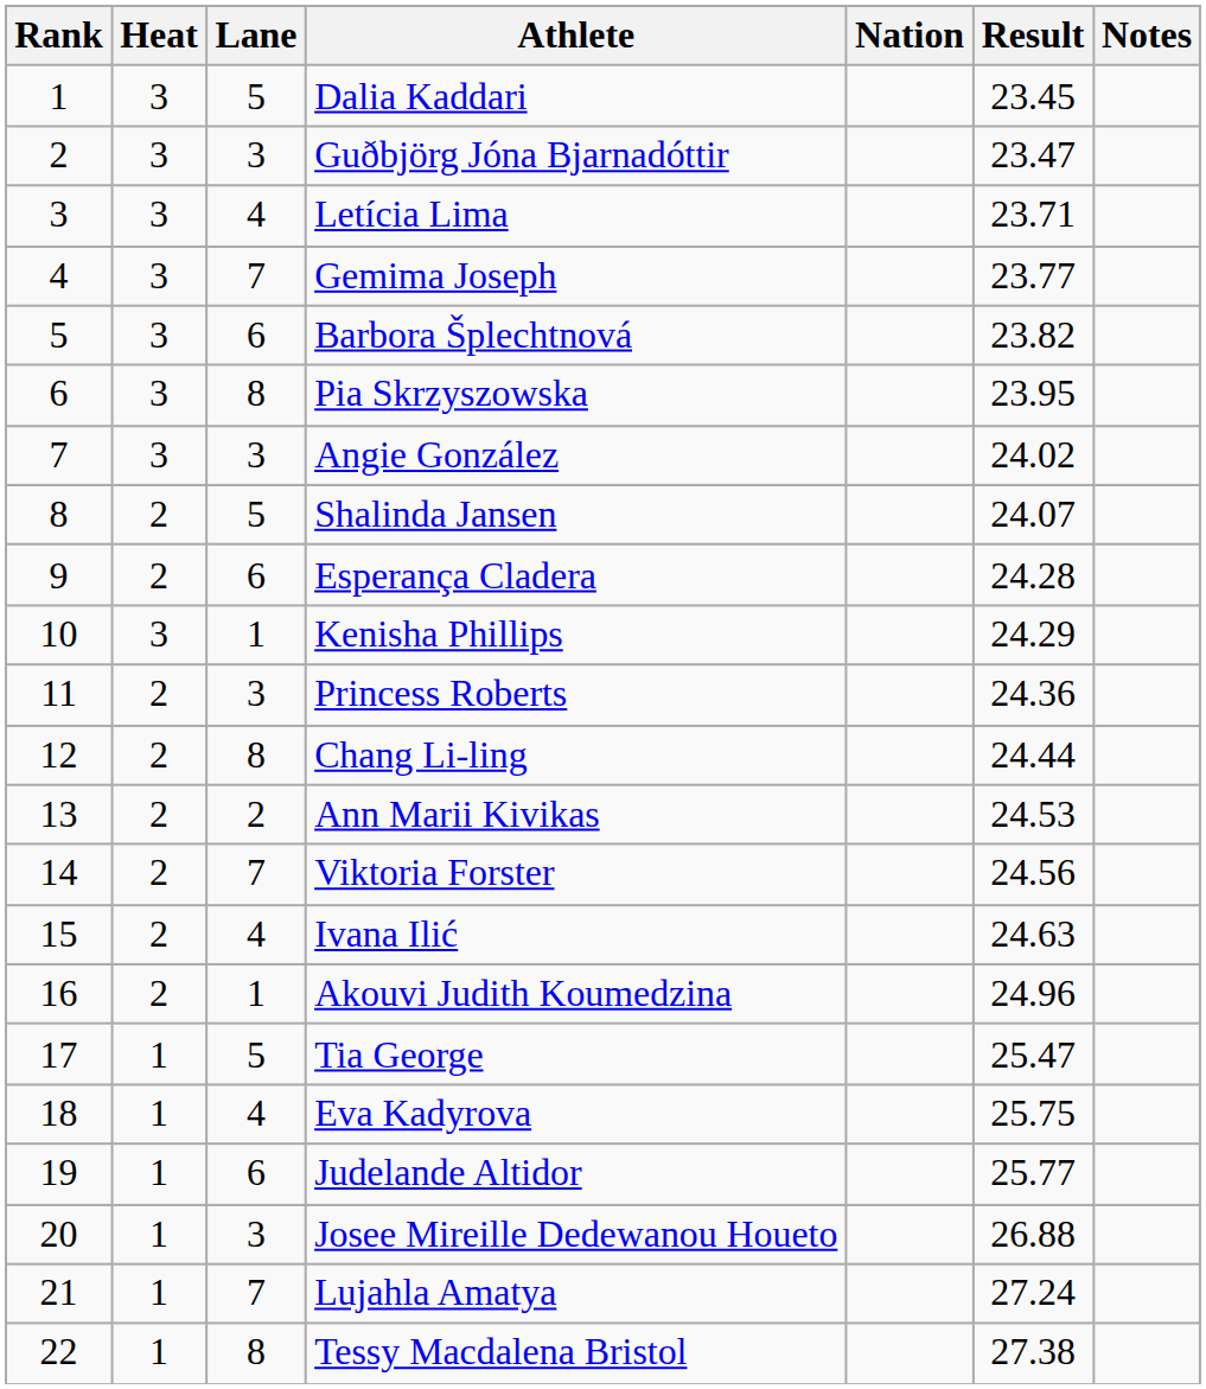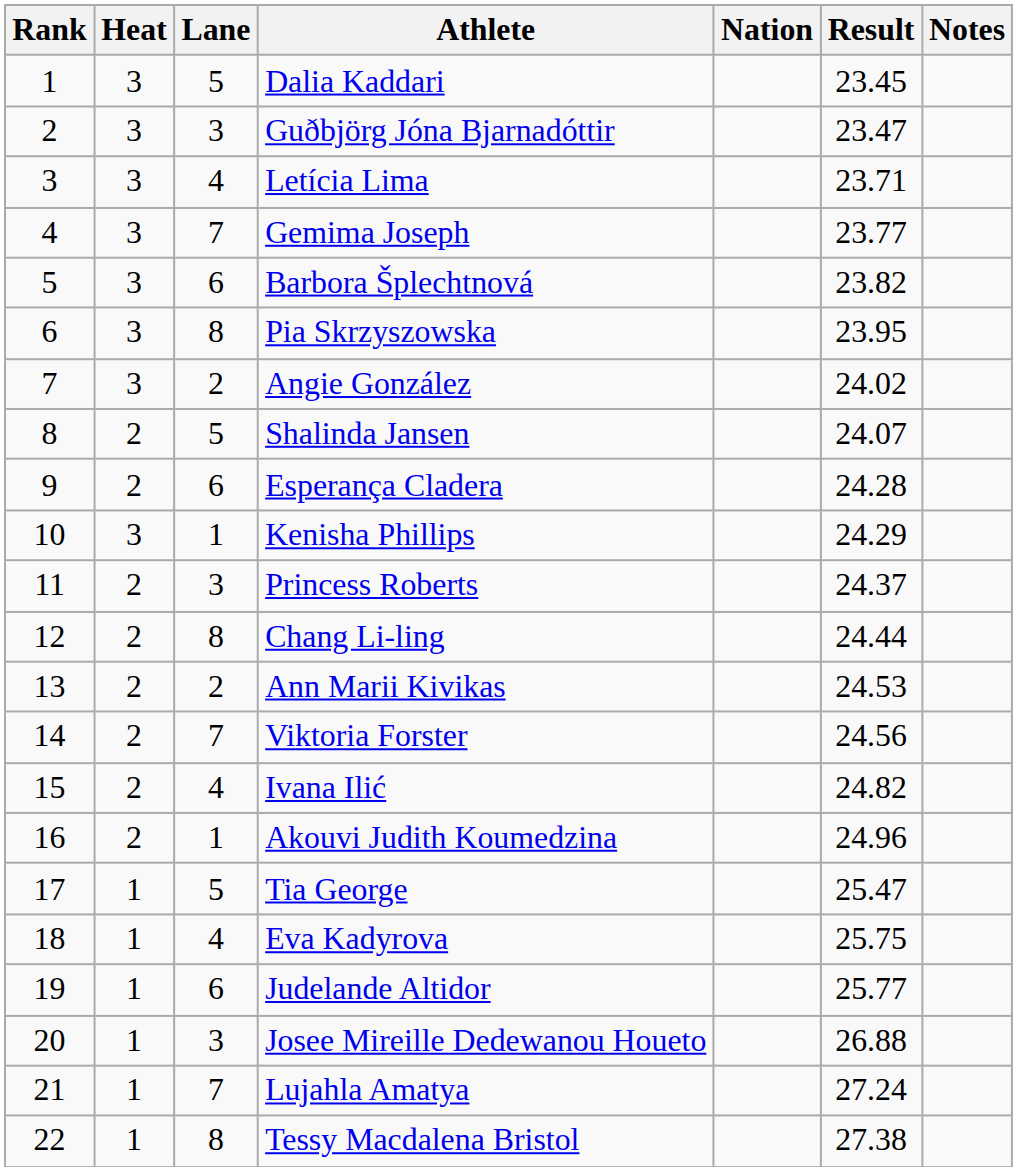 <table class="wikitable sortable" style="text-align:center">
 <tr>
 <th>Rank</th>
 <th>Heat</th>
 <th>Lane</th>
 <th>Athlete</th>
 <th>Nation</th>
 <th>Result</th>
 <th>Notes</th>
 </tr>
 <tr>
 <td>1</td>
 <td>3</td>
 <td>5</td>
 <td align=left><a href='#'>Dalia Kaddari</a></td>
 <td align=left></td>
 <td>23.45</td>
 <td></td>
 </tr>
 <tr>
 <td>2</td>
 <td>3</td>
 <td>3</td>
 <td align=left><a href='#'>Guðbjörg Jóna Bjarnadóttir</a></td>
 <td align=left></td>
 <td>23.47</td>
 <td></td>
 </tr>
 <tr>
 <td>3</td>
 <td>3</td>
 <td>4</td>
 <td align=left><a href='#'>Letícia Lima</a></td>
 <td align=left></td>
 <td>23.71</td>
 <td></td>
 </tr>
 <tr>
 <td>4</td>
 <td>3</td>
 <td>7</td>
 <td align=left><a href='#'>Gemima Joseph</a></td>
 <td align=left></td>
 <td>23.77</td>
 <td></td>
 </tr>
 <tr>
 <td>5</td>
 <td>3</td>
 <td>6</td>
 <td align=left><a href='#'>Barbora Šplechtnová</a></td>
 <td align=left></td>
 <td>23.82</td>
 <td></td>
 </tr>
 <tr>
 <td>6</td>
 <td>3</td>
 <td>8</td>
 <td align=left><a href='#'>Pia Skrzyszowska</a></td>
 <td align=left></td>
 <td>23.95</td>
 <td></td>
 </tr>
 <tr>
 <td>7</td>
 <td>3</td>
-<td>3</td>
+<td>2</td>
 <td align=left><a href='#'>Angie González</a></td>
 <td align=left></td>
 <td>24.02</td>
 <td></td>
 </tr>
 <tr>
 <td>8</td>
 <td>2</td>
 <td>5</td>
 <td align=left><a href='#'>Shalinda Jansen</a></td>
 <td align=left></td>
 <td>24.07</td>
 <td></td>
 </tr>
 <tr>
 <td>9</td>
 <td>2</td>
 <td>6</td>
 <td align=left><a href='#'>Esperança Cladera</a></td>
 <td align=left></td>
 <td>24.28</td>
 <td></td>
 </tr>
 <tr>
 <td>10</td>
 <td>3</td>
 <td>1</td>
 <td align=left><a href='#'>Kenisha Phillips</a></td>
 <td align=left></td>
 <td>24.29</td>
 <td></td>
 </tr>
 <tr>
 <td>11</td>
 <td>2</td>
 <td>3</td>
 <td align=left><a href='#'>Princess Roberts</a></td>
 <td align=left></td>
-<td>24.36</td>
+<td>24.37</td>
 <td></td>
 </tr>
 <tr>
 <td>12</td>
 <td>2</td>
 <td>8</td>
 <td align=left><a href='#'>Chang Li-ling</a></td>
 <td align=left></td>
 <td>24.44</td>
 <td></td>
 </tr>
 <tr>
 <td>13</td>
 <td>2</td>
 <td>2</td>
 <td align=left><a href='#'>Ann Marii Kivikas</a></td>
 <td align=left></td>
 <td>24.53</td>
 <td></td>
 </tr>
 <tr>
 <td>14</td>
 <td>2</td>
 <td>7</td>
 <td align=left><a href='#'>Viktoria Forster</a></td>
 <td align=left></td>
 <td>24.56</td>
 <td></td>
 </tr>
 <tr>
 <td>15</td>
 <td>2</td>
 <td>4</td>
 <td align=left><a href='#'>Ivana Ilić</a></td>
 <td align=left></td>
-<td>24.63</td>
+<td>24.82</td>
 <td></td>
 </tr>
 <tr>
 <td>16</td>
 <td>2</td>
 <td>1</td>
 <td align=left><a href='#'>Akouvi Judith Koumedzina</a></td>
 <td align=left></td>
 <td>24.96</td>
 <td></td>
 </tr>
 <tr>
 <td>17</td>
 <td>1</td>
 <td>5</td>
 <td align=left><a href='#'>Tia George</a></td>
 <td align=left></td>
 <td>25.47</td>
 <td></td>
 </tr>
 <tr>
 <td>18</td>
 <td>1</td>
 <td>4</td>
 <td align=left><a href='#'>Eva Kadyrova</a></td>
 <td align=left></td>
 <td>25.75</td>
 <td></td>
 </tr>
 <tr>
 <td>19</td>
 <td>1</td>
 <td>6</td>
 <td align=left><a href='#'>Judelande Altidor</a></td>
 <td align=left></td>
 <td>25.77</td>
 <td></td>
 </tr>
 <tr>
 <td>20</td>
 <td>1</td>
 <td>3</td>
 <td align=left><a href='#'>Josee Mireille Dedewanou Houeto</a></td>
 <td align=left></td>
 <td>26.88</td>
 <td></td>
 </tr>
 <tr>
 <td>21</td>
 <td>1</td>
 <td>7</td>
 <td align=left><a href='#'>Lujahla Amatya</a></td>
 <td align=left></td>
 <td>27.24</td>
 <td></td>
 </tr>
 <tr>
 <td>22</td>
 <td>1</td>
 <td>8</td>
 <td align=left><a href='#'>Tessy Macdalena Bristol</a></td>
 <td align=left></td>
 <td>27.38</td>
 <td></td>
 </tr>
 </table>
